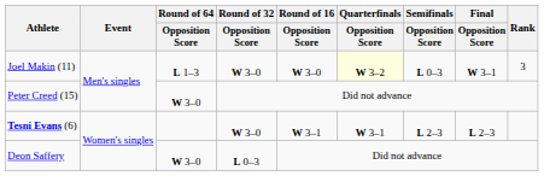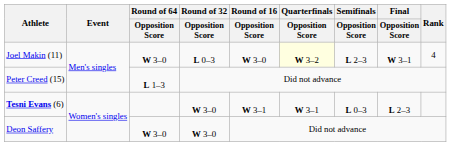 <table class="wikitable" style="font-size:90%;">
 <tr>
 <th rowspan="2">Athlete</th>
 <th rowspan="2">Event</th>
 <th>Round of 64</th>
 <th>Round of 32</th>
 <th>Round of 16</th>
 <th>Quarterfinals</th>
 <th>Semifinals</th>
 <th>Final</th>
 <th rowspan=2>Rank</th>
 </tr>
 <tr style="font-size:95%">
 <th>Opposition<br>Score</th>
 <th>Opposition<br>Score</th>
 <th>Opposition<br>Score</th>
 <th>Opposition<br>Score</th>
 <th>Opposition<br>Score</th>
 <th>Opposition<br>Score</th>
 </tr>
 <tr align=center>
 <td align=left><a href='#'>Joel Makin</a> (11)</td>
 <td style="text-align:left;" rowspan="2"><a href='#'>Men's singles</a></td>
-<td><br><strong>L</strong> 1–3</td>
 <td><br><strong>W</strong> 3–0</td>
+<td><br><strong>L</strong> 0–3</td>
 <td><br><strong>W</strong> 3–0</td>
 <td style="background: lightyellow;"><br><strong>W</strong> 3–2</td>
-<td><br><strong>L</strong> 0–3</td>
+<td><br><strong>L</strong> 2–3</td>
 <td><br><strong>W</strong> 3–1</td>
-<td>3</td>
+<td>4</td>
 </tr>
 <tr align=center>
 <td align=left><a href='#'>Peter Creed</a> (15)</td>
-<td><br><strong>W</strong> 3–0</td>
+<td><br><strong>L</strong> 1–3</td>
 <td colspan=6>Did not advance</td>
 </tr>
 <tr align=center>
 <td align=left><strong><a href='#'>Tesni Evans</a></strong> (6)</td>
 <td style="text-align:left;" rowspan="2"><a href='#'>Women's singles</a></td>
 <td></td>
 <td><br><strong>W</strong> 3–0</td>
 <td><br><strong>W</strong> 3–1</td>
 <td><br><strong>W</strong> 3–1</td>
-<td><br><strong>L</strong> 2–3</td>
+<td><br><strong>L</strong> 0–3</td>
 <td><br><strong>L</strong> 2–3</td>
 <td></td>
 </tr>
 <tr align=center>
 <td align=left><a href='#'>Deon Saffery</a></td>
 <td><br><strong>W</strong> 3–0</td>
-<td><br><strong>L</strong> 0–3</td>
+<td><br><strong>W</strong> 3–0</td>
 <td colspan=5>Did not advance</td>
 </tr>
 </table>
